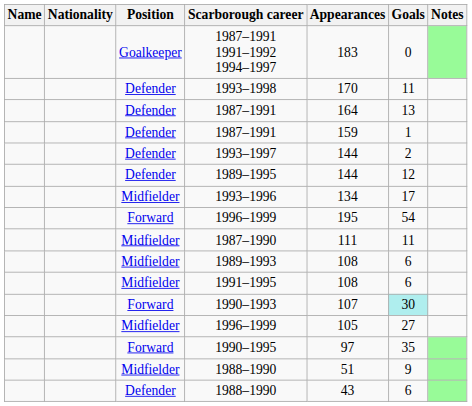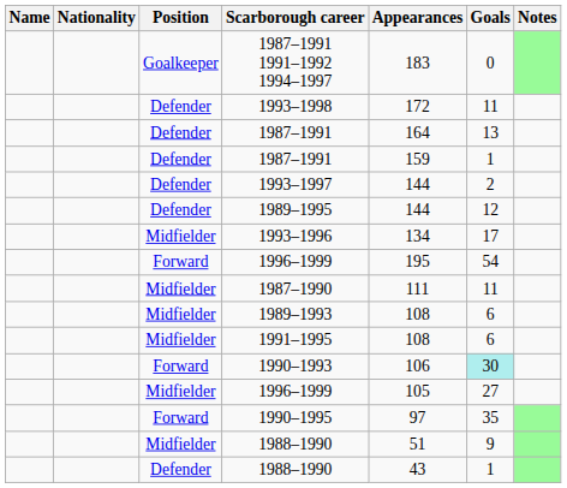 <table class="wikitable sortable" style="text-align: center;">
 <tr>
 <th>Name</th>
 <th>Nationality</th>
 <th>Position</th>
 <th>Scarborough career</th>
 <th>Appearances</th>
 <th>Goals</th>
 <th class="unsortable">Notes</th>
 </tr>
 <tr>
 <td align="left"></td>
 <td align="left"></td>
 <td><a href='#'>Goalkeeper</a></td>
 <td>1987–1991<br>1991–1992<br>1994–1997</td>
 <td>183</td>
 <td>0</td>
 <td style="background:#98FB98; color:black"></td>
 </tr>
 <tr>
 <td align="left"></td>
 <td align="left"></td>
 <td><a href='#'>Defender</a></td>
 <td>1993–1998</td>
-<td>170</td>
+<td>172</td>
 <td>11</td>
 <td></td>
 </tr>
 <tr>
 <td align="left"></td>
 <td align="left"></td>
 <td><a href='#'>Defender</a></td>
 <td>1987–1991</td>
 <td>164</td>
 <td>13</td>
 <td></td>
 </tr>
 <tr>
 <td align="left"></td>
 <td align="left"></td>
 <td><a href='#'>Defender</a></td>
 <td>1987–1991</td>
 <td>159</td>
 <td>1</td>
 <td></td>
 </tr>
 <tr>
 <td align="left"></td>
 <td align="left"></td>
 <td><a href='#'>Defender</a></td>
 <td>1993–1997</td>
 <td>144</td>
 <td>2</td>
 <td></td>
 </tr>
 <tr>
 <td align="left"></td>
 <td align="left"></td>
 <td><a href='#'>Defender</a></td>
 <td>1989–1995</td>
 <td>144</td>
 <td>12</td>
 <td></td>
 </tr>
 <tr>
 <td align="left"></td>
 <td align="left"></td>
 <td><a href='#'>Midfielder</a></td>
 <td>1993–1996</td>
 <td>134</td>
 <td>17</td>
 <td></td>
 </tr>
 <tr>
 <td align="left"></td>
 <td align="left"></td>
 <td><a href='#'>Forward</a></td>
 <td>1996–1999</td>
 <td>195</td>
 <td>54</td>
 <td></td>
 </tr>
 <tr>
 <td align="left"></td>
 <td align="left"></td>
 <td><a href='#'>Midfielder</a></td>
 <td>1987–1990</td>
 <td>111</td>
 <td>11</td>
 <td></td>
 </tr>
 <tr>
 <td align="left"></td>
 <td align="left"></td>
 <td><a href='#'>Midfielder</a></td>
 <td>1989–1993</td>
 <td>108</td>
 <td>6</td>
 <td></td>
 </tr>
 <tr>
 <td align="left"></td>
 <td align="left"></td>
 <td><a href='#'>Midfielder</a></td>
 <td>1991–1995</td>
 <td>108</td>
 <td>6</td>
 <td></td>
 </tr>
 <tr>
 <td align="left"></td>
 <td align="left"></td>
 <td><a href='#'>Forward</a></td>
 <td>1990–1993</td>
-<td>107</td>
+<td>106</td>
 <td style="background: paleturquoise;">30</td>
 <td></td>
 </tr>
 <tr>
 <td align="left"></td>
 <td align="left"></td>
 <td><a href='#'>Midfielder</a></td>
 <td>1996–1999</td>
 <td>105</td>
 <td>27</td>
 <td></td>
 </tr>
 <tr>
 <td align="left"></td>
 <td align="left"></td>
 <td><a href='#'>Forward</a></td>
 <td>1990–1995</td>
 <td>97</td>
 <td>35</td>
 <td style="background:#98FB98; color:black"></td>
 </tr>
 <tr>
 <td align="left"></td>
 <td align="left"></td>
 <td><a href='#'>Midfielder</a></td>
 <td>1988–1990</td>
 <td>51</td>
 <td>9</td>
 <td style="background:#98FB98; color:black"></td>
 </tr>
 <tr>
 <td align="left"></td>
 <td align="left"></td>
 <td><a href='#'>Defender</a></td>
 <td>1988–1990</td>
 <td>43</td>
-<td>6</td>
+<td>1</td>
 <td style="background:#98FB98; color:black"></td>
 </tr>
 </table>
